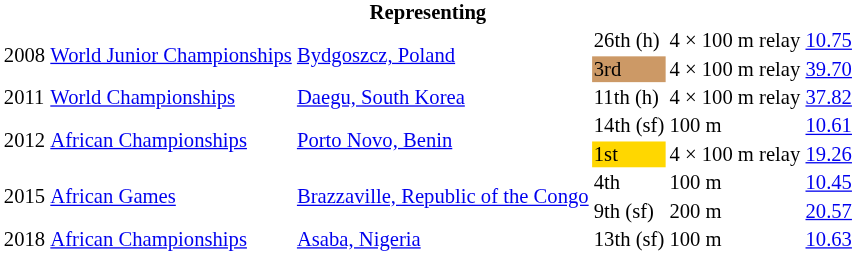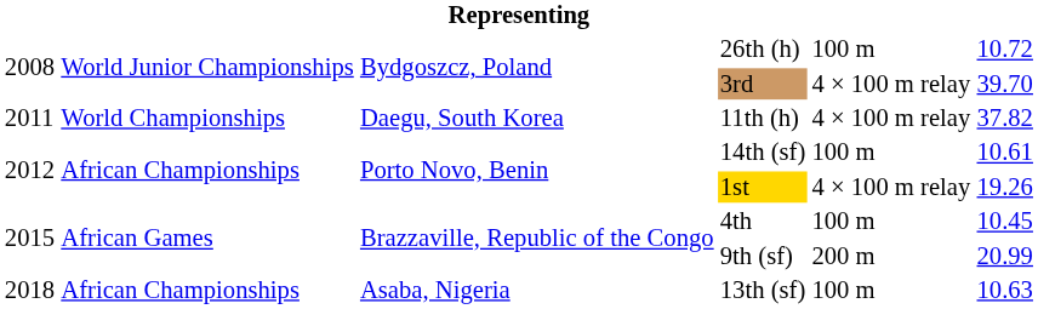 <table>
 <tr>
 <th colspan="6">Representing </th>
 </tr>
 <tr>
 <td rowspan=2>2008</td>
 <td rowspan=2><a href='#'>World Junior Championships</a></td>
 <td rowspan=2><a href='#'>Bydgoszcz, Poland</a></td>
 <td>26th (h)</td>
-<td>4 × 100 m relay</td>
-<td><a href='#'>10.75</a></td>
+<td>100 m</td>
+<td><a href='#'>10.72</a></td>
 </tr>
 <tr>
 <td bgcolor=cc9966>3rd</td>
 <td>4 × 100 m relay</td>
 <td><a href='#'>39.70</a></td>
 </tr>
 <tr>
 <td>2011</td>
 <td><a href='#'>World Championships</a></td>
 <td><a href='#'>Daegu, South Korea</a></td>
 <td>11th (h)</td>
 <td>4 × 100 m relay</td>
 <td><a href='#'>37.82</a></td>
 </tr>
 <tr>
 <td rowspan=2>2012</td>
 <td rowspan=2><a href='#'>African Championships</a></td>
 <td rowspan=2><a href='#'>Porto Novo, Benin</a></td>
 <td>14th (sf)</td>
 <td>100 m</td>
 <td><a href='#'>10.61</a></td>
 </tr>
 <tr>
 <td bgcolor=gold>1st</td>
 <td>4 × 100 m relay</td>
 <td><a href='#'>19.26</a></td>
 </tr>
 <tr>
 <td rowspan=2>2015</td>
 <td rowspan=2><a href='#'>African Games</a></td>
 <td rowspan=2><a href='#'>Brazzaville, Republic of the Congo</a></td>
 <td>4th</td>
 <td>100 m</td>
 <td><a href='#'>10.45</a></td>
 </tr>
 <tr>
 <td>9th (sf)</td>
 <td>200 m</td>
-<td><a href='#'>20.57</a></td>
+<td><a href='#'>20.99</a></td>
 </tr>
 <tr>
 <td>2018</td>
 <td><a href='#'>African Championships</a></td>
 <td><a href='#'>Asaba, Nigeria</a></td>
 <td>13th (sf)</td>
 <td>100 m</td>
 <td><a href='#'>10.63</a></td>
 </tr>
 </table>
